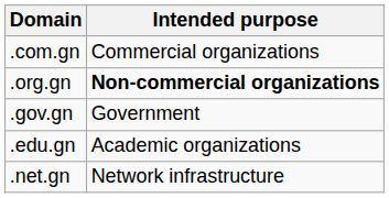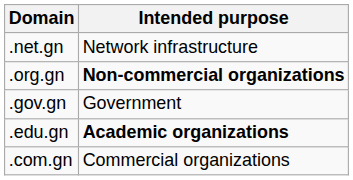 <table class="wikitable">
 <tr>
 <th scope=col>Domain</th>
 <th scope=col>Intended purpose</th>
 </tr>
 <tr>
-<td>.com.gn</td>
-<td>Commercial organizations</td>
+<td>.net.gn</td>
+<td>Network infrastructure</td>
 </tr>
 <tr>
 <td>.org.gn</td>
 <td><strong>Non-commercial organizations</strong></td>
 </tr>
 <tr>
 <td>.gov.gn</td>
 <td>Government</td>
 </tr>
 <tr>
 <td>.edu.gn</td>
-<td>Academic organizations</td>
+<td><strong>Academic organizations</strong></td>
 </tr>
 <tr>
-<td>.net.gn</td>
-<td>Network infrastructure</td>
+<td>.com.gn</td>
+<td>Commercial organizations</td>
 </tr>
 </table>
